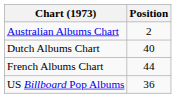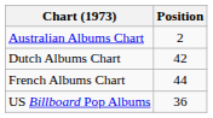 <table class="wikitable sortable" style="text-align:center;">
 <tr>
 <th>Chart (1973)</th>
 <th>Position</th>
 </tr>
 <tr>
 <td align="left"><a href='#'>Australian Albums Chart</a></td>
 <td>2</td>
 </tr>
 <tr>
 <td align="left">Dutch Albums Chart</td>
-<td>40</td>
+<td>42</td>
 </tr>
 <tr>
 <td align="left">French Albums Chart</td>
 <td>44</td>
 </tr>
 <tr>
 <td align="left">US <a href='#'><em>Billboard</em> Pop Albums</a></td>
 <td>36</td>
 </tr>
 </table>
